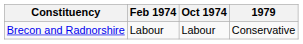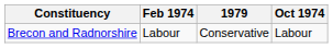 <table class="wikitable">
 <tr>
 <th>Constituency</th>
 <th>Feb 1974</th>
+<th>1979</th>
 <th>Oct 1974</th>
-<th>1979</th>
 </tr>
 <tr>
 <td><a href='#'>Brecon and Radnorshire</a></td>
 <td bgcolor=>Labour</td>
+<td bgcolor=>Conservative</td>
 <td bgcolor=>Labour</td>
-<td bgcolor=>Conservative</td>
 </tr>
 </table>
